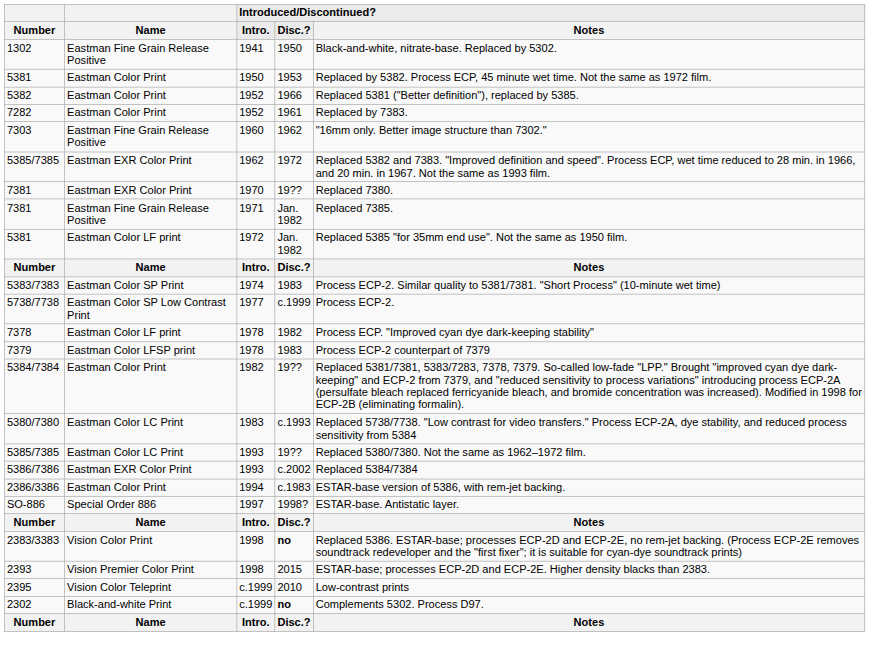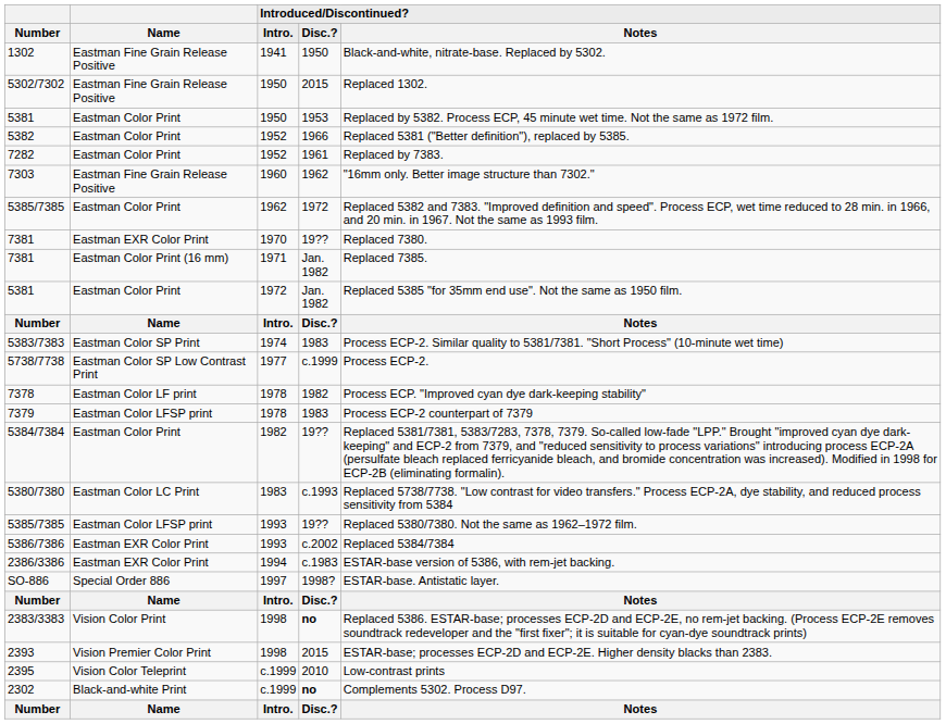 <table class="wikitable">
 <tr>
 <th></th>
 <th><br></th>
 <th colspan=3 style="text-align:left; background:#ebebeb">Introduced/Discontinued?</th>
 </tr>
 <tr>
 <th width="7%">Number</th>
 <th width="20%">Name</th>
 <th width="4%" style="background:#ebebeb">Intro.</th>
 <th width="4%" style="background:#ebebeb">Disc.?</th>
 <th>Notes</th>
 </tr>
 <tr valign="top">
 <td>1302</td>
 <td>Eastman Fine Grain Release Positive</td>
 <td>1941</td>
 <td>1950</td>
 <td>Black-and-white, nitrate-base. Replaced by 5302.</td>
+</tr>
+<tr valign="top">
+<td>5302/7302</td>
+<td>Eastman Fine Grain Release Positive</td>
+<td>1950</td>
+<td>2015</td>
+<td>Replaced 1302.</td>
 </tr>
 <tr valign="top">
 <td>5381</td>
 <td>Eastman Color Print</td>
 <td>1950</td>
 <td>1953</td>
 <td>Replaced by 5382. Process ECP, 45 minute wet time. Not the same as 1972 film.</td>
 </tr>
 <tr valign="top">
 <td>5382</td>
 <td>Eastman Color Print</td>
 <td>1952</td>
 <td>1966</td>
 <td>Replaced 5381 ("Better definition"), replaced by 5385.</td>
 </tr>
 <tr valign="top">
 <td>7282</td>
 <td>Eastman Color Print</td>
 <td>1952</td>
 <td>1961</td>
 <td>Replaced by 7383.</td>
 </tr>
 <tr valign="top">
 <td>7303</td>
 <td>Eastman Fine Grain Release Positive</td>
 <td>1960</td>
 <td>1962</td>
 <td>"16mm only. Better image structure than 7302."</td>
 </tr>
 <tr valign="top">
 <td>5385/7385</td>
-<td>Eastman EXR Color Print</td>
+<td>Eastman Color Print</td>
 <td>1962</td>
 <td>1972</td>
 <td>Replaced 5382 and 7383. "Improved definition and speed". Process ECP, wet time reduced to 28 min. in 1966, and 20 min. in 1967. Not the same as 1993 film.</td>
 </tr>
 <tr valign="top">
 <td>7381</td>
 <td>Eastman EXR Color Print</td>
 <td>1970</td>
 <td>19??</td>
 <td>Replaced 7380.</td>
 </tr>
 <tr valign="top">
 <td>7381</td>
-<td>Eastman Fine Grain Release Positive</td>
+<td>Eastman Color Print (16 mm)</td>
 <td>1971</td>
 <td>Jan. 1982</td>
 <td>Replaced 7385.</td>
 </tr>
 <tr valign="top">
 <td>5381</td>
-<td>Eastman Color LF print</td>
+<td>Eastman Color Print</td>
 <td>1972</td>
 <td>Jan. 1982</td>
 <td>Replaced 5385 "for 35mm end use". Not the same as 1950 film.</td>
 </tr>
 <tr valign="top">
 <th>Number</th>
 <th>Name</th>
 <th>Intro.</th>
 <th>Disc.?</th>
 <th>Notes</th>
 </tr>
 <tr valign="top">
 <td>5383/7383</td>
 <td>Eastman Color SP Print</td>
 <td>1974</td>
 <td>1983</td>
 <td>Process ECP-2. Similar quality to 5381/7381. "Short Process" (10-minute wet time)</td>
 </tr>
 <tr valign="top">
 <td>5738/7738</td>
 <td>Eastman Color SP Low Contrast Print</td>
 <td>1977</td>
 <td>c.1999</td>
 <td>Process ECP-2.</td>
 </tr>
 <tr valign="top">
 <td>7378</td>
 <td>Eastman Color LF print</td>
 <td>1978</td>
 <td>1982</td>
 <td>Process ECP. "Improved cyan dye dark-keeping stability"</td>
 </tr>
 <tr valign="top">
 <td>7379</td>
 <td>Eastman Color LFSP print</td>
 <td>1978</td>
 <td>1983</td>
 <td>Process ECP-2 counterpart of 7379</td>
 </tr>
 <tr valign="top">
 <td>5384/7384</td>
 <td>Eastman Color Print</td>
 <td>1982</td>
 <td>19??</td>
 <td>Replaced 5381/7381, 5383/7283, 7378, 7379. So-called low-fade "LPP." Brought "improved cyan dye dark-keeping" and ECP-2 from 7379, and "reduced sensitivity to process variations" introducing process ECP-2A (persulfate bleach replaced ferricyanide bleach, and bromide concentration was increased). Modified in 1998 for ECP-2B (eliminating formalin).</td>
 </tr>
 <tr valign="top">
 <td>5380/7380</td>
 <td>Eastman Color LC Print</td>
 <td>1983</td>
 <td>c.1993</td>
 <td>Replaced 5738/7738. "Low contrast for video transfers." Process ECP-2A, dye stability, and reduced process sensitivity from 5384</td>
 </tr>
 <tr valign="top">
 <td>5385/7385</td>
-<td>Eastman Color LC Print</td>
+<td>Eastman Color LFSP print</td>
 <td>1993</td>
 <td>19??</td>
 <td>Replaced 5380/7380. Not the same as 1962–1972 film.</td>
 </tr>
 <tr valign="top">
 <td>5386/7386</td>
 <td>Eastman EXR Color Print</td>
 <td>1993</td>
 <td>c.2002</td>
 <td>Replaced 5384/7384</td>
 </tr>
 <tr valign="top">
 <td>2386/3386</td>
-<td>Eastman Color Print</td>
+<td>Eastman EXR Color Print</td>
 <td>1994</td>
 <td>c.1983</td>
 <td>ESTAR-base version of 5386, with rem-jet backing.</td>
 </tr>
 <tr valign="top">
 <td>SO-886</td>
 <td>Special Order 886</td>
 <td>1997</td>
 <td>1998?</td>
 <td>ESTAR-base. Antistatic layer.</td>
 </tr>
 <tr valign="top">
 <th>Number</th>
 <th>Name</th>
 <th>Intro.</th>
 <th>Disc.?</th>
 <th>Notes</th>
 </tr>
 <tr valign="top">
 <td>2383/3383</td>
 <td>Vision Color Print</td>
 <td>1998</td>
 <td><strong>no</strong></td>
 <td>Replaced 5386. ESTAR-base; processes ECP-2D and ECP-2E, no rem-jet backing. (Process ECP-2E removes soundtrack redeveloper and the "first fixer"; it is suitable for cyan-dye soundtrack prints)</td>
 </tr>
 <tr valign="top">
 <td>2393</td>
 <td>Vision Premier Color Print</td>
 <td>1998</td>
 <td>2015</td>
 <td> ESTAR-base; processes ECP-2D and ECP-2E. Higher density blacks than 2383.</td>
 </tr>
 <tr valign="top">
 <td>2395</td>
 <td>Vision Color Teleprint</td>
 <td>c.1999</td>
 <td>2010</td>
 <td>Low-contrast prints</td>
 </tr>
 <tr valign="top">
 <td>2302</td>
 <td>Black-and-white Print</td>
 <td>c.1999</td>
 <td><strong>no</strong></td>
 <td>Complements 5302. Process D97.</td>
 </tr>
 <tr>
 <th>Number</th>
 <th>Name</th>
 <th>Intro.</th>
 <th>Disc.?</th>
 <th>Notes</th>
 </tr>
 </table>
